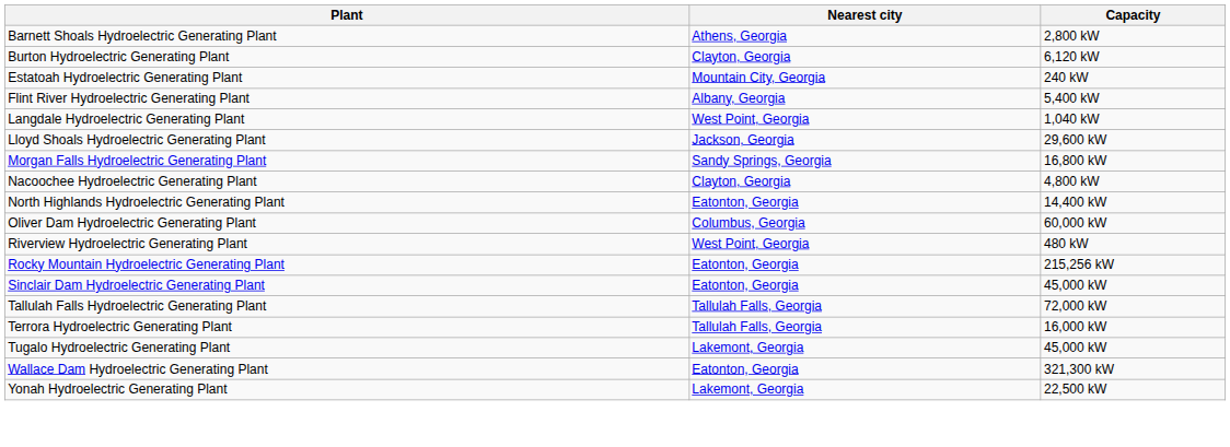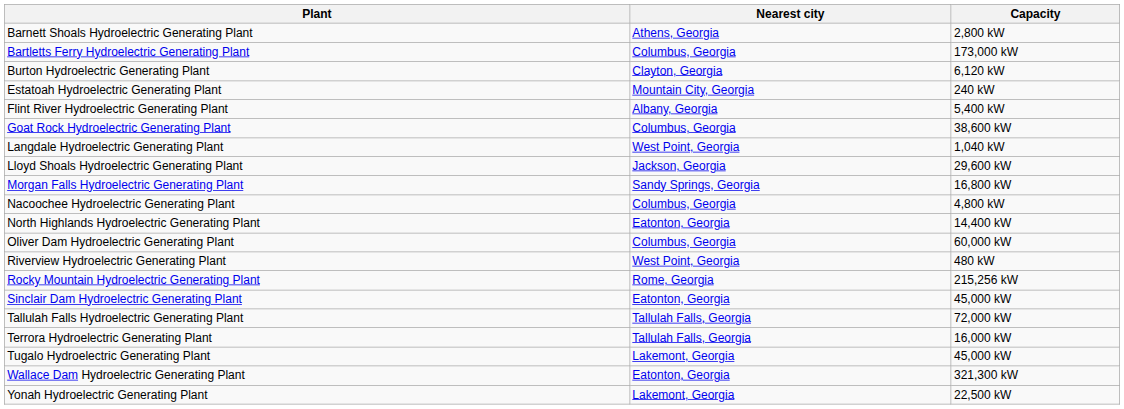 <table class="wikitable sortable" style="width:75%;">
 <tr>
 <th>Plant</th>
 <th>Nearest city</th>
 <th>Capacity</th>
 </tr>
 <tr>
 <td>Barnett Shoals Hydroelectric Generating Plant</td>
 <td><a href='#'>Athens, Georgia</a></td>
 <td>2,800 kW</td>
+</tr>
+<tr>
+<td><a href='#'>Bartletts Ferry Hydroelectric Generating Plant</a></td>
+<td><a href='#'>Columbus, Georgia</a></td>
+<td>173,000 kW</td>
 </tr>
 <tr>
 <td>Burton Hydroelectric Generating Plant</td>
 <td><a href='#'>Clayton, Georgia</a></td>
 <td>6,120 kW</td>
 </tr>
 <tr>
 <td>Estatoah Hydroelectric Generating Plant</td>
 <td><a href='#'>Mountain City, Georgia</a></td>
 <td>240 kW</td>
 </tr>
 <tr>
 <td>Flint River Hydroelectric Generating Plant</td>
 <td><a href='#'>Albany, Georgia</a></td>
 <td>5,400 kW</td>
+</tr>
+<tr>
+<td><a href='#'>Goat Rock Hydroelectric Generating Plant</a></td>
+<td><a href='#'>Columbus, Georgia</a></td>
+<td>38,600 kW</td>
 </tr>
 <tr>
 <td>Langdale Hydroelectric Generating Plant</td>
 <td><a href='#'>West Point, Georgia</a></td>
 <td>1,040 kW</td>
 </tr>
 <tr>
 <td>Lloyd Shoals Hydroelectric Generating Plant</td>
 <td><a href='#'>Jackson, Georgia</a></td>
 <td>29,600 kW</td>
 </tr>
 <tr>
 <td><a href='#'>Morgan Falls Hydroelectric Generating Plant</a></td>
 <td><a href='#'>Sandy Springs, Georgia</a></td>
 <td>16,800 kW</td>
 </tr>
 <tr>
 <td>Nacoochee Hydroelectric Generating Plant</td>
-<td><a href='#'>Clayton, Georgia</a></td>
+<td><a href='#'>Columbus, Georgia</a></td>
 <td>4,800 kW</td>
 </tr>
 <tr>
 <td>North Highlands Hydroelectric Generating Plant</td>
 <td><a href='#'>Eatonton, Georgia</a></td>
 <td>14,400 kW</td>
 </tr>
 <tr>
 <td>Oliver Dam Hydroelectric Generating Plant</td>
 <td><a href='#'>Columbus, Georgia</a></td>
 <td>60,000 kW</td>
 </tr>
 <tr>
 <td>Riverview Hydroelectric Generating Plant</td>
 <td><a href='#'>West Point, Georgia</a></td>
 <td>480 kW</td>
 </tr>
 <tr>
 <td><a href='#'>Rocky Mountain Hydroelectric Generating Plant</a></td>
-<td><a href='#'>Eatonton, Georgia</a></td>
+<td><a href='#'>Rome, Georgia</a></td>
 <td>215,256 kW</td>
 </tr>
 <tr>
 <td><a href='#'>Sinclair Dam Hydroelectric Generating Plant</a></td>
 <td><a href='#'>Eatonton, Georgia</a></td>
 <td>45,000 kW</td>
 </tr>
 <tr>
 <td>Tallulah Falls Hydroelectric Generating Plant</td>
 <td><a href='#'>Tallulah Falls, Georgia</a></td>
 <td>72,000 kW</td>
 </tr>
 <tr>
 <td>Terrora Hydroelectric Generating Plant</td>
 <td><a href='#'>Tallulah Falls, Georgia</a></td>
 <td>16,000 kW</td>
 </tr>
 <tr>
 <td>Tugalo Hydroelectric Generating Plant</td>
 <td><a href='#'>Lakemont, Georgia</a></td>
 <td>45,000 kW</td>
 </tr>
 <tr>
 <td><a href='#'>Wallace Dam</a> Hydroelectric Generating Plant</td>
 <td><a href='#'>Eatonton, Georgia</a></td>
 <td>321,300 kW</td>
 </tr>
 <tr>
 <td>Yonah Hydroelectric Generating Plant</td>
 <td><a href='#'>Lakemont, Georgia</a></td>
 <td>22,500 kW</td>
 </tr>
 </table>
